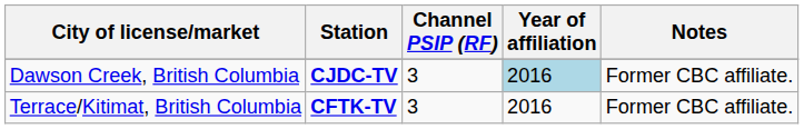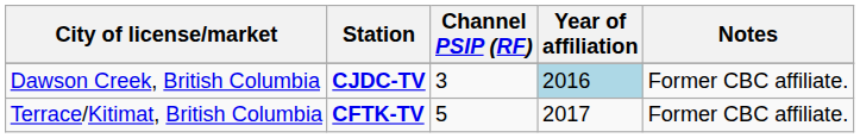 <table class="wikitable">
 <tr>
 <th>City of license/market</th>
 <th>Station</th>
 <th>Channel<br><em><a href='#'>PSIP</a> (<a href='#'>RF</a>)</em></th>
 <th>Year of<br>affiliation</th>
 <th>Notes</th>
 </tr>
 <tr style="vertical-align: top; text-align: left;">
 </tr>
 <tr>
 <td><a href='#'>Dawson Creek</a>, <a href='#'>British Columbia</a></td>
 <td><strong><a href='#'>CJDC-TV</a></strong></td>
 <td>3</td>
 <td style="background: lightblue;">2016</td>
 <td>Former CBC affiliate.</td>
 </tr>
 <tr>
 <td><a href='#'>Terrace</a>/<a href='#'>Kitimat</a>, <a href='#'>British Columbia</a></td>
 <td><strong><a href='#'>CFTK-TV</a></strong></td>
-<td>3</td>
-<td>2016</td>
+<td>5</td>
+<td>2017</td>
 <td>Former CBC affiliate.</td>
 </tr>
 </table>
